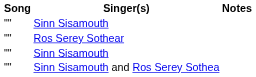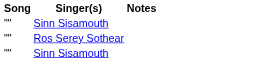 <table>
 <tr>
 <th>Song</th>
 <th>Singer(s)</th>
 <th>Notes</th>
 </tr>
 <tr>
 <td>""</td>
 <td><a href='#'>Sinn Sisamouth</a></td>
 <td></td>
 </tr>
 <tr>
 <td>""</td>
 <td><a href='#'>Ros Serey Sothear</a></td>
 <td></td>
 </tr>
 <tr>
 <td>""</td>
 <td><a href='#'>Sinn Sisamouth</a></td>
 <td></td>
 </tr>
-<tr>
-<td>""</td>
-<td><a href='#'>Sinn Sisamouth</a> and <a href='#'>Ros Serey Sothea</a></td>
-<td></td>
-</tr>
 </table>
